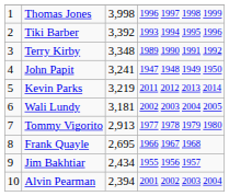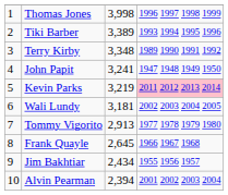 <table class="wikitable">
 <tr>
 </tr>
 <tr>
 <td>1</td>
 <td><a href='#'>Thomas Jones</a></td>
 <td>3,998</td>
 <td style="font-size:80%;"><a href='#'>1996</a> <a href='#'>1997</a> <a href='#'>1998</a> <a href='#'>1999</a></td>
 </tr>
 <tr>
 <td>2</td>
 <td><a href='#'>Tiki Barber</a></td>
-<td>3,392</td>
+<td>3,389</td>
 <td style="font-size:80%;"><a href='#'>1993</a> <a href='#'>1994</a> <a href='#'>1995</a> <a href='#'>1996</a></td>
 </tr>
 <tr>
 <td>3</td>
 <td><a href='#'>Terry Kirby</a></td>
 <td>3,348</td>
 <td style="font-size:80%;"><a href='#'>1989</a> <a href='#'>1990</a> <a href='#'>1991</a> <a href='#'>1992</a></td>
 </tr>
 <tr>
 <td>4</td>
 <td><a href='#'>John Papit</a></td>
 <td>3,241</td>
 <td style="font-size:80%;"><a href='#'>1947</a> <a href='#'>1948</a> <a href='#'>1949</a> <a href='#'>1950</a></td>
 </tr>
 <tr>
 <td>5</td>
 <td><a href='#'>Kevin Parks</a></td>
 <td>3,219</td>
-<td style="font-size:80%;"><a href='#'>2011</a> <a href='#'>2012</a> <a href='#'>2013</a> <a href='#'>2014</a></td>
+<td style="background: pink; font-size:80%;"><a href='#'>2011</a> <a href='#'>2012</a> <a href='#'>2013</a> <a href='#'>2014</a></td>
 </tr>
 <tr>
 <td>6</td>
 <td><a href='#'>Wali Lundy</a></td>
 <td>3,181</td>
 <td style="font-size:80%;"><a href='#'>2002</a> <a href='#'>2003</a> <a href='#'>2004</a> <a href='#'>2005</a></td>
 </tr>
 <tr>
 <td>7</td>
 <td><a href='#'>Tommy Vigorito</a></td>
 <td>2,913</td>
 <td style="font-size:80%;"><a href='#'>1977</a> <a href='#'>1978</a> <a href='#'>1979</a> <a href='#'>1980</a></td>
 </tr>
 <tr>
 <td>8</td>
 <td><a href='#'>Frank Quayle</a></td>
-<td>2,695</td>
+<td>2,645</td>
 <td style="font-size:80%;"><a href='#'>1966</a> <a href='#'>1967</a> <a href='#'>1968</a></td>
 </tr>
 <tr>
 <td>9</td>
 <td><a href='#'>Jim Bakhtiar</a></td>
 <td>2,434</td>
 <td style="font-size:80%;"><a href='#'>1955</a> <a href='#'>1956</a> <a href='#'>1957</a></td>
 </tr>
 <tr>
 <td>10</td>
 <td><a href='#'>Alvin Pearman</a></td>
 <td>2,394</td>
 <td style="font-size:80%;"><a href='#'>2001</a> <a href='#'>2002</a> <a href='#'>2003</a> <a href='#'>2004</a></td>
 </tr>
 </table>
